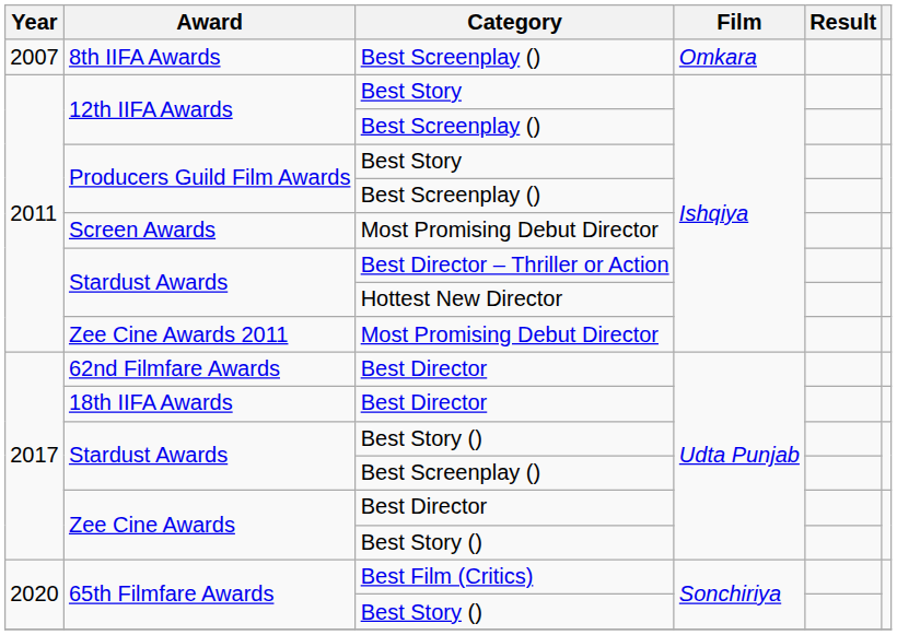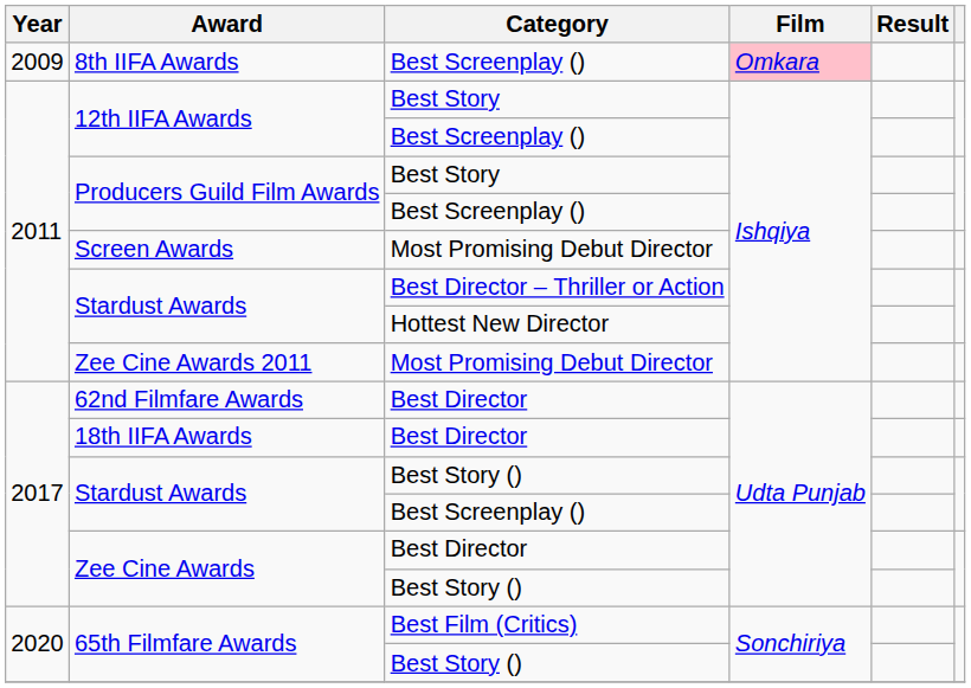 <table class="wikitable sortable">
 <tr>
 <th>Year</th>
 <th>Award</th>
 <th>Category</th>
 <th>Film</th>
 <th class="unsortable">Result</th>
 <th class="unsortable"></th>
 </tr>
 <tr>
-<td>2007</td>
+<td>2009</td>
 <td><a href='#'>8th IIFA Awards</a></td>
 <td><a href='#'>Best Screenplay</a> ()</td>
-<td><em><a href='#'>Omkara</a></em></td>
+<td style="background: pink;"><em><a href='#'>Omkara</a></em></td>
 <td></td>
 <td></td>
 </tr>
 <tr>
 <td rowspan="8">2011</td>
 <td rowspan="2"><a href='#'>12th IIFA Awards</a></td>
 <td><a href='#'>Best Story</a></td>
 <td rowspan="8"><em><a href='#'>Ishqiya</a></em></td>
 <td></td>
 <td rowspan="2"></td>
 </tr>
 <tr>
 <td><a href='#'>Best Screenplay</a> ()</td>
 <td></td>
 </tr>
 <tr>
 <td rowspan="2"><a href='#'>Producers Guild Film Awards</a></td>
 <td>Best Story</td>
 <td></td>
 <td rowspan="2"></td>
 </tr>
 <tr>
 <td>Best Screenplay ()</td>
 <td></td>
 </tr>
 <tr>
 <td><a href='#'>Screen Awards</a></td>
 <td>Most Promising Debut Director</td>
 <td></td>
 <td></td>
 </tr>
 <tr>
 <td rowspan="2"><a href='#'>Stardust Awards</a></td>
 <td><a href='#'>Best Director – Thriller or Action</a></td>
 <td></td>
 <td rowspan="2"></td>
 </tr>
 <tr>
 <td>Hottest New Director</td>
 <td></td>
 </tr>
 <tr>
 <td><a href='#'>Zee Cine Awards 2011</a></td>
 <td><a href='#'>Most Promising Debut Director</a></td>
 <td></td>
 <td></td>
 </tr>
 <tr>
 <td rowspan="6">2017</td>
 <td><a href='#'>62nd Filmfare Awards</a></td>
 <td><a href='#'>Best Director</a></td>
 <td rowspan="6"><em><a href='#'>Udta Punjab</a></em></td>
 <td></td>
 <td></td>
 </tr>
 <tr>
 <td><a href='#'>18th IIFA Awards</a></td>
 <td><a href='#'>Best Director</a></td>
 <td></td>
 <td></td>
 </tr>
 <tr>
 <td rowspan="2"><a href='#'>Stardust Awards</a></td>
 <td>Best Story ()</td>
 <td></td>
 <td rowspan="2"><br></td>
 </tr>
 <tr>
 <td>Best Screenplay ()</td>
 <td></td>
 </tr>
 <tr>
 <td rowspan="2"><a href='#'>Zee Cine Awards</a></td>
 <td>Best Director</td>
 <td></td>
 <td rowspan="2"></td>
 </tr>
 <tr>
 <td>Best Story ()</td>
 <td></td>
 </tr>
 <tr>
 <td rowspan="2">2020</td>
 <td rowspan="2"><a href='#'>65th Filmfare Awards</a></td>
 <td><a href='#'>Best Film (Critics)</a></td>
 <td rowspan="2"><em><a href='#'>Sonchiriya</a></em></td>
 <td></td>
 <td rowspan="2"><br></td>
 </tr>
 <tr>
 <td><a href='#'>Best Story</a> ()</td>
 <td></td>
 </tr>
 <tr>
 </tr>
 </table>
